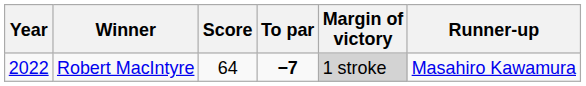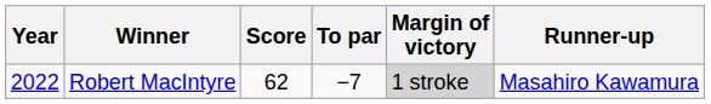 <table class="wikitable" style="font-size:95%">
 <tr>
 <th>Year</th>
 <th>Winner</th>
 <th>Score</th>
 <th>To par</th>
 <th>Margin of<br>victory</th>
 <th>Runner-up</th>
 </tr>
 <tr>
 <td><a href='#'>2022</a></td>
 <td> <a href='#'>Robert MacIntyre</a></td>
-<td align=center>64</td>
-<td align=center><strong>−7</strong></td>
+<td align=center>62</td>
+<td align=center>−7</td>
 <td style="background: lightgrey;">1 stroke</td>
 <td> <a href='#'>Masahiro Kawamura</a></td>
 </tr>
 </table>
